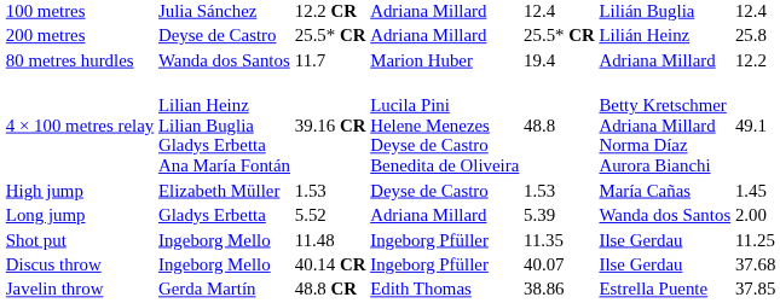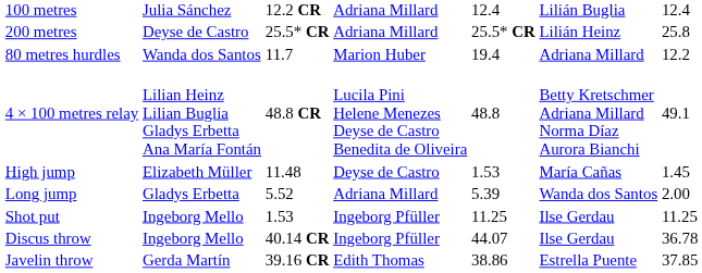 <table>
 <tr>
 <td><a href='#'>100 metres</a></td>
 <td><a href='#'>Julia Sánchez</a><br> </td>
 <td>12.2 <strong>CR</strong></td>
 <td><a href='#'>Adriana Millard</a><br> </td>
 <td>12.4</td>
 <td><a href='#'>Lilián Buglia</a><br> </td>
 <td>12.4</td>
 </tr>
 <tr>
 <td><a href='#'>200 metres</a></td>
 <td><a href='#'>Deyse de Castro</a><br> </td>
 <td>25.5* <strong>CR</strong></td>
 <td><a href='#'>Adriana Millard</a><br> </td>
 <td>25.5* <strong>CR</strong></td>
 <td><a href='#'>Lilián Heinz</a><br> </td>
 <td>25.8</td>
 </tr>
 <tr>
 <td><a href='#'>80 metres hurdles</a></td>
 <td><a href='#'>Wanda dos Santos</a><br> </td>
 <td>11.7</td>
 <td><a href='#'>Marion Huber</a><br> </td>
 <td>19.4</td>
 <td><a href='#'>Adriana Millard</a><br> </td>
 <td>12.2</td>
 </tr>
 <tr>
 <td><a href='#'>4 × 100 metres relay</a></td>
 <td><br><a href='#'>Lilian Heinz</a><br><a href='#'>Lilian Buglia</a><br><a href='#'>Gladys Erbetta</a><br><a href='#'>Ana María Fontán</a></td>
-<td>39.16 <strong>CR</strong></td>
+<td>48.8 <strong>CR</strong></td>
 <td><br><a href='#'>Lucila Pini</a><br><a href='#'>Helene Menezes</a><br><a href='#'>Deyse de Castro</a><br><a href='#'>Benedita de Oliveira</a></td>
 <td>48.8</td>
 <td><br><a href='#'>Betty Kretschmer</a><br><a href='#'>Adriana Millard</a><br><a href='#'>Norma Díaz</a><br><a href='#'>Aurora Bianchi</a></td>
 <td>49.1</td>
 </tr>
 <tr>
 <td><a href='#'>High jump</a></td>
 <td><a href='#'>Elizabeth Müller</a><br> </td>
-<td>1.53</td>
+<td>11.48</td>
 <td><a href='#'>Deyse de Castro</a><br> </td>
 <td>1.53</td>
 <td><a href='#'>María Cañas</a><br> </td>
 <td>1.45</td>
 </tr>
 <tr>
 <td><a href='#'>Long jump</a></td>
 <td><a href='#'>Gladys Erbetta</a><br> </td>
 <td>5.52</td>
 <td><a href='#'>Adriana Millard</a><br> </td>
 <td>5.39</td>
 <td><a href='#'>Wanda dos Santos</a><br> </td>
 <td>2.00</td>
 </tr>
 <tr>
 <td><a href='#'>Shot put</a></td>
 <td><a href='#'>Ingeborg Mello</a><br> </td>
-<td>11.48</td>
+<td>1.53</td>
 <td><a href='#'>Ingeborg Pfüller</a><br> </td>
-<td>11.35</td>
+<td>11.25</td>
 <td><a href='#'>Ilse Gerdau</a><br> </td>
 <td>11.25</td>
 </tr>
 <tr>
 <td><a href='#'>Discus throw</a></td>
 <td><a href='#'>Ingeborg Mello</a><br> </td>
 <td>40.14 <strong>CR</strong></td>
 <td><a href='#'>Ingeborg Pfüller</a><br> </td>
-<td>40.07</td>
+<td>44.07</td>
 <td><a href='#'>Ilse Gerdau</a><br> </td>
-<td>37.68</td>
+<td>36.78</td>
 </tr>
 <tr>
 <td><a href='#'>Javelin throw</a></td>
 <td><a href='#'>Gerda Martín</a><br> </td>
-<td>48.8 <strong>CR</strong></td>
+<td>39.16 <strong>CR</strong></td>
 <td><a href='#'>Edith Thomas</a><br> </td>
 <td>38.86</td>
 <td><a href='#'>Estrella Puente</a><br> </td>
 <td>37.85</td>
 </tr>
 </table>
